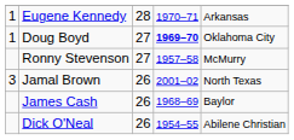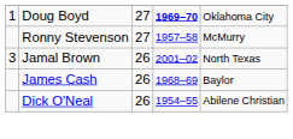 <table class="wikitable">
 <tr>
-</tr>
-<tr>
-<td>1</td>
-<td><a href='#'>Eugene Kennedy</a></td>
-<td>28</td>
-<td style="font-size:80%;"><a href='#'>1970–71</a></td>
-<td style="font-size:80%;">Arkansas</td>
 </tr>
 <tr>
 <td>1</td>
 <td>Doug Boyd</td>
 <td>27</td>
 <td style="font-size:80%;"><strong><a href='#'>1969–70</a></strong></td>
 <td style="font-size:80%;">Oklahoma City</td>
 </tr>
 <tr>
 <td></td>
 <td>Ronny Stevenson</td>
 <td>27</td>
 <td style="font-size:80%;"><a href='#'>1957–58</a></td>
 <td style="font-size:80%;">McMurry</td>
 </tr>
 <tr>
 <td>3</td>
 <td>Jamal Brown</td>
 <td>26</td>
 <td style="font-size:80%;"><a href='#'>2001–02</a></td>
 <td style="font-size:80%;">North Texas</td>
 </tr>
 <tr>
 <td></td>
 <td><a href='#'>James Cash</a></td>
 <td>26</td>
 <td style="font-size:80%;"><a href='#'>1968–69</a></td>
 <td style="font-size:80%;">Baylor</td>
 </tr>
 <tr>
 <td></td>
 <td><a href='#'>Dick O'Neal</a></td>
 <td>26</td>
 <td style="font-size:80%;"><a href='#'>1954–55</a></td>
 <td style="font-size:80%;">Abilene Christian</td>
 </tr>
 </table>
